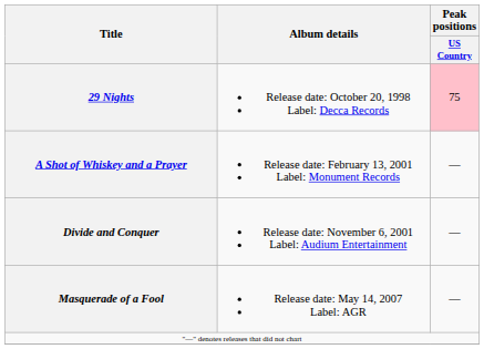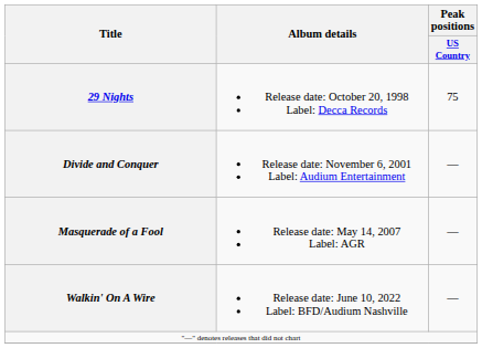 <table class="wikitable plainrowheaders" style="text-align:center;">
 <tr>
 <th rowspan="2" style="width:18em;">Title</th>
 <th rowspan="2" style="width:18em;">Album details</th>
 <th colspan="1">Peak positions</th>
 </tr>
 <tr style="font-size:smaller;">
 <th width="60"><a href='#'>US Country</a></th>
 </tr>
 <tr>
 <th scope="row"><em><a href='#'>29 Nights</a></em></th>
 <td><br><ul><li>Release date: October 20, 1998</li><li>Label: <a href='#'>Decca Records</a></li></ul></td>
-<td style="background: pink;">75</td>
-</tr>
-<tr>
-<th scope="row"><em><a href='#'>A Shot of Whiskey and a Prayer</a></em></th>
-<td><br><ul><li>Release date: February 13, 2001</li><li>Label: <a href='#'>Monument Records</a></li></ul></td>
-<td>—</td>
+<td>75</td>
 </tr>
 <tr>
 <th scope="row"><em>Divide and Conquer</em></th>
 <td><br><ul><li>Release date: November 6, 2001</li><li>Label: <a href='#'>Audium Entertainment</a></li></ul></td>
 <td>—</td>
 </tr>
 <tr>
 <th scope="row"><em>Masquerade of a Fool</em></th>
 <td><br><ul><li>Release date: May 14, 2007</li><li>Label: AGR</li></ul></td>
 <td>—</td>
 </tr>
 <tr>
+<th scope="row"><em>Walkin' On A Wire</em></th>
+<td><br><ul><li>Release date: June 10, 2022</li><li>Label: BFD/Audium Nashville</li></ul></td>
+<td>—</td>
+</tr>
+<tr>
 <td colspan="3" style="font-size:8pt">"—" denotes releases that did not chart</td>
 </tr>
 <tr>
 </tr>
 </table>
